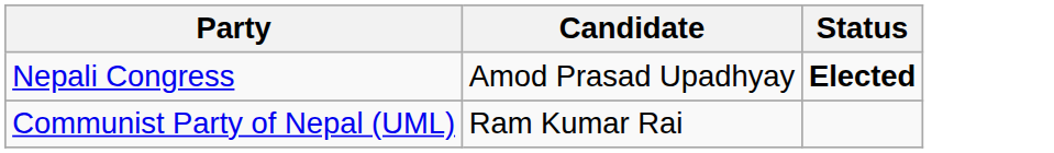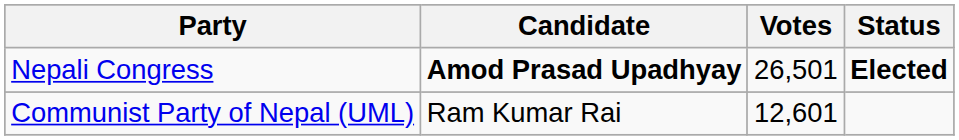 <table class="wikitable">
 <tr>
 <th>Party</th>
 <th>Candidate</th>
+<th>Votes</th>
 <th>Status</th>
 </tr>
 <tr>
 <td><a href='#'>Nepali Congress</a></td>
-<td>Amod Prasad Upadhyay</td>
+<td><strong>Amod Prasad Upadhyay</strong></td>
+<td>26,501</td>
 <td><strong>Elected</strong></td>
 </tr>
 <tr>
 <td><a href='#'>Communist Party of Nepal (UML)</a></td>
 <td>Ram Kumar Rai</td>
+<td>12,601</td>
 <td></td>
 </tr>
 </table>
